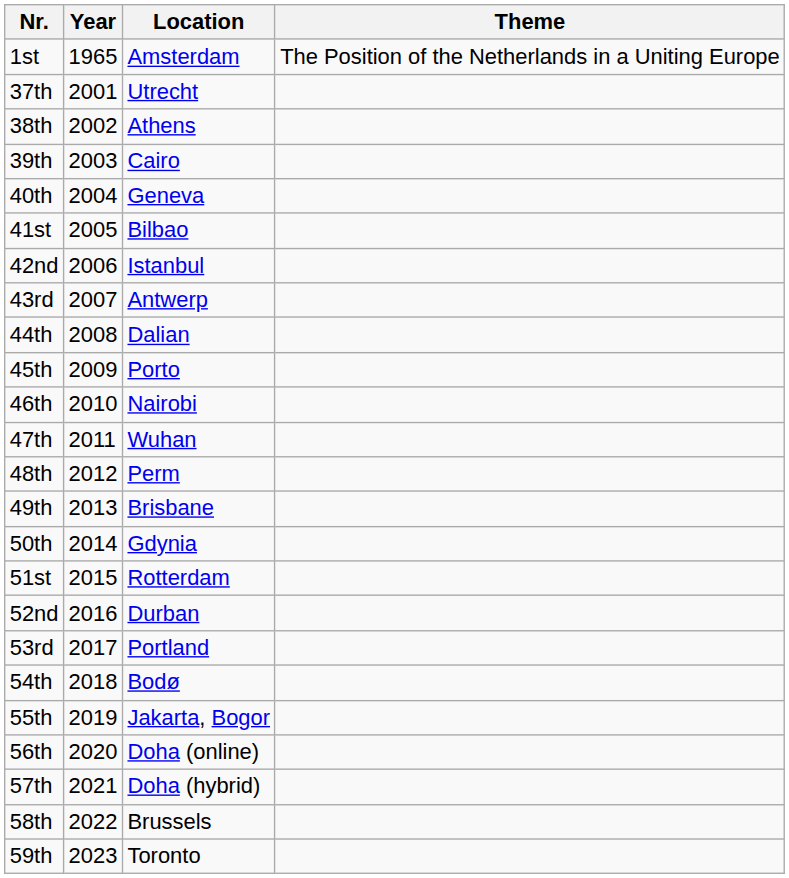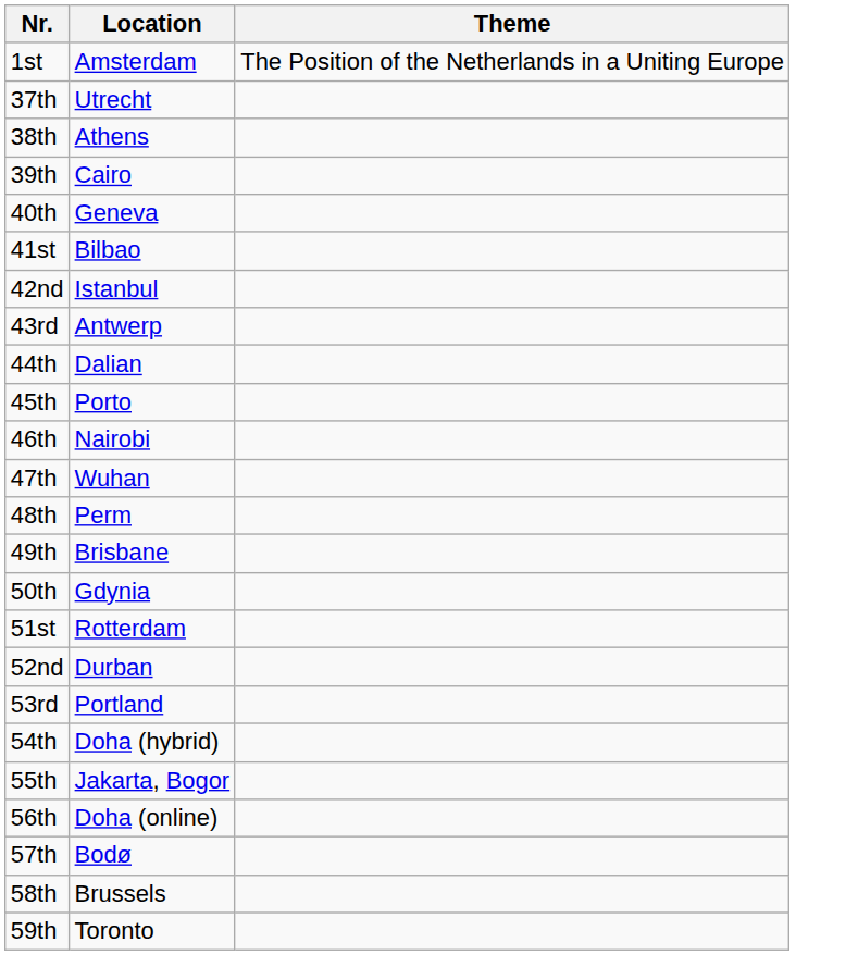 <table class="wikitable">
 <tr>
 <th>Nr.</th>
-<th>Year</th>
 <th>Location</th>
 <th>Theme</th>
 </tr>
 <tr>
 <td>1st</td>
-<td>1965</td>
 <td> <a href='#'>Amsterdam</a></td>
 <td>The Position of the Netherlands in a Uniting Europe</td>
 </tr>
 <tr>
 <td>37th</td>
-<td>2001</td>
 <td> <a href='#'>Utrecht</a></td>
 <td></td>
 </tr>
 <tr>
 <td>38th</td>
-<td>2002</td>
 <td> <a href='#'>Athens</a></td>
 <td></td>
 </tr>
 <tr>
 <td>39th</td>
-<td>2003</td>
 <td> <a href='#'>Cairo</a></td>
 <td></td>
 </tr>
 <tr>
 <td>40th</td>
-<td>2004</td>
 <td> <a href='#'>Geneva</a></td>
 <td></td>
 </tr>
 <tr>
 <td>41st</td>
-<td>2005</td>
 <td> <a href='#'>Bilbao</a></td>
 <td></td>
 </tr>
 <tr>
 <td>42nd</td>
-<td>2006</td>
 <td> <a href='#'>Istanbul</a></td>
 <td></td>
 </tr>
 <tr>
 <td>43rd</td>
-<td>2007</td>
 <td> <a href='#'>Antwerp</a></td>
 <td></td>
 </tr>
 <tr>
 <td>44th</td>
-<td>2008</td>
 <td> <a href='#'>Dalian</a></td>
 <td></td>
 </tr>
 <tr>
 <td>45th</td>
-<td>2009</td>
 <td> <a href='#'>Porto</a></td>
 <td></td>
 </tr>
 <tr>
 <td>46th</td>
-<td>2010</td>
 <td> <a href='#'>Nairobi</a></td>
 <td></td>
 </tr>
 <tr>
 <td>47th</td>
-<td>2011</td>
 <td> <a href='#'>Wuhan</a></td>
 <td></td>
 </tr>
 <tr>
 <td>48th</td>
-<td>2012</td>
 <td> <a href='#'>Perm</a></td>
 <td></td>
 </tr>
 <tr>
 <td>49th</td>
-<td>2013</td>
 <td> <a href='#'>Brisbane</a></td>
 <td></td>
 </tr>
 <tr>
 <td>50th</td>
-<td>2014</td>
 <td> <a href='#'>Gdynia</a></td>
 <td></td>
 </tr>
 <tr>
 <td>51st</td>
-<td>2015</td>
 <td> <a href='#'>Rotterdam</a></td>
 <td></td>
 </tr>
 <tr>
 <td>52nd</td>
-<td>2016</td>
 <td> <a href='#'>Durban</a></td>
 <td></td>
 </tr>
 <tr>
 <td>53rd</td>
-<td>2017</td>
 <td> <a href='#'>Portland</a></td>
 <td></td>
 </tr>
 <tr>
 <td>54th</td>
-<td>2018</td>
-<td> <a href='#'>Bodø</a></td>
+<td> <a href='#'>Doha</a> (hybrid)</td>
 <td></td>
 </tr>
 <tr>
 <td>55th</td>
-<td>2019</td>
 <td> <a href='#'>Jakarta</a>, <a href='#'>Bogor</a></td>
 <td></td>
 </tr>
 <tr>
 <td>56th</td>
-<td>2020</td>
 <td> <a href='#'>Doha</a> (online)</td>
 <td></td>
 </tr>
 <tr>
 <td>57th</td>
-<td>2021</td>
-<td> <a href='#'>Doha</a> (hybrid)</td>
+<td> <a href='#'>Bodø</a></td>
 <td></td>
 </tr>
 <tr>
 <td>58th</td>
-<td>2022</td>
 <td>Brussels</td>
 <td></td>
 </tr>
 <tr>
 <td>59th</td>
-<td>2023</td>
 <td>Toronto</td>
 <td></td>
 </tr>
 </table>
